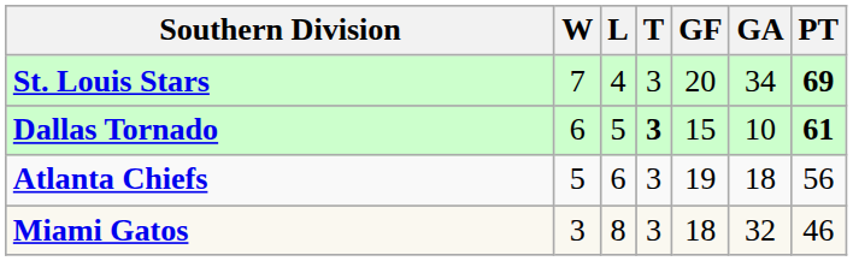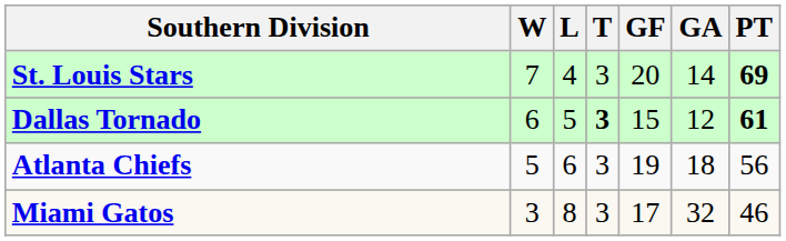 <table class="wikitable" style="text-align:center">
 <tr>
 <th style="width:17em">Southern Division</th>
 <th>W</th>
 <th>L</th>
 <th>T</th>
 <th>GF</th>
 <th>GA</th>
 <th>PT</th>
 </tr>
 <tr align=center bgcolor=#ccffcc>
 <td align=left><strong><a href='#'>St. Louis Stars</a></strong></td>
 <td>7</td>
 <td>4</td>
 <td>3</td>
 <td>20</td>
-<td>34</td>
+<td>14</td>
 <td><strong>69</strong></td>
 </tr>
 <tr align=center bgcolor=#ccffcc>
 <td align=left><strong><a href='#'>Dallas Tornado</a></strong></td>
 <td>6</td>
 <td>5</td>
 <td><strong>3</strong></td>
 <td>15</td>
-<td>10</td>
+<td>12</td>
 <td><strong>61</strong></td>
 </tr>
 <tr align=center>
 <td align=left><strong><a href='#'>Atlanta Chiefs</a></strong></td>
 <td>5</td>
 <td>6</td>
 <td>3</td>
 <td>19</td>
 <td>18</td>
 <td>56</td>
 </tr>
 <tr align=center bgcolor=#FAF8F0>
 <td align=left><strong><a href='#'>Miami Gatos</a></strong></td>
 <td>3</td>
 <td>8</td>
 <td>3</td>
-<td>18</td>
+<td>17</td>
 <td>32</td>
 <td>46</td>
 </tr>
 </table>
